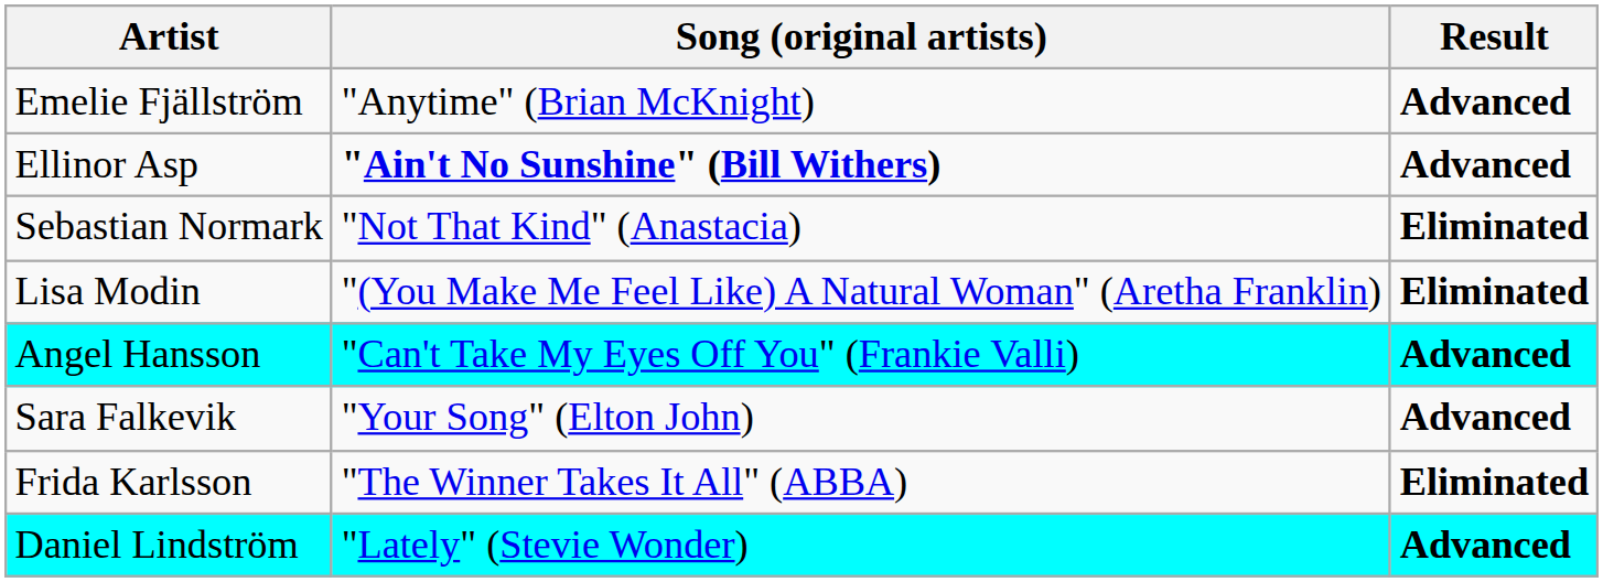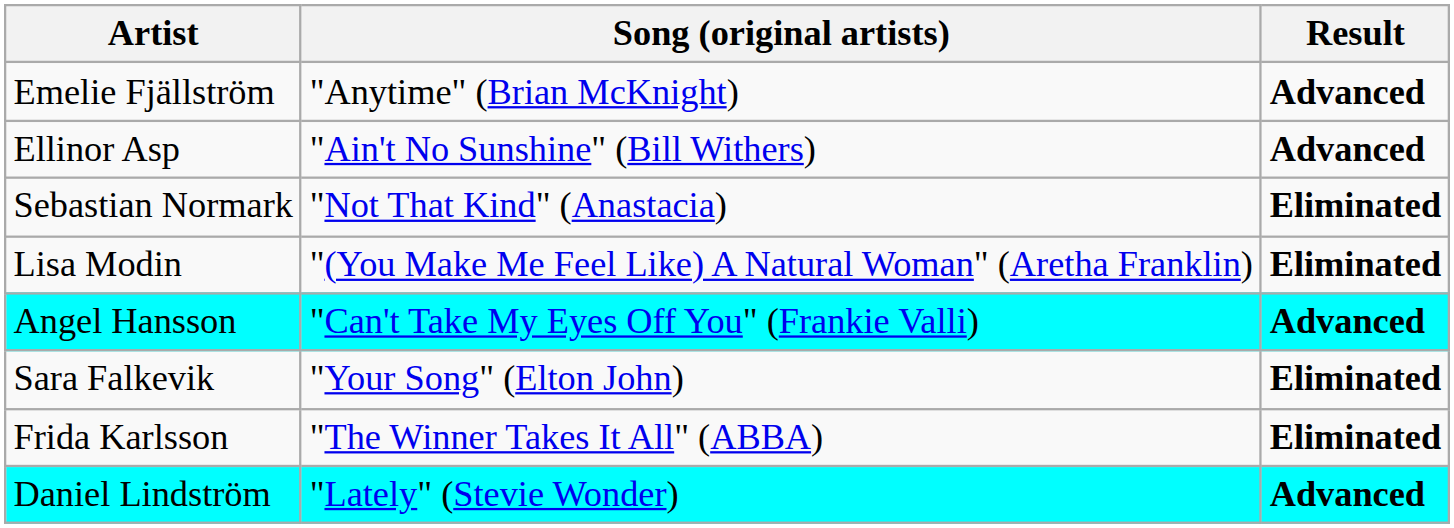 <table class=wikitable>
 <tr>
 <th>Artist</th>
 <th>Song (original artists)</th>
 <th>Result</th>
 </tr>
 <tr>
 <td>Emelie Fjällström</td>
 <td>"Anytime" (<a href='#'>Brian McKnight</a>)</td>
 <td><strong>Advanced</strong></td>
 </tr>
 <tr>
 <td>Ellinor Asp</td>
-<td><strong>"<a href='#'>Ain't No Sunshine</a>" (<a href='#'>Bill Withers</a>)</strong></td>
+<td>"<a href='#'>Ain't No Sunshine</a>" (<a href='#'>Bill Withers</a>)</td>
 <td><strong>Advanced</strong></td>
 </tr>
 <tr>
 <td>Sebastian Normark</td>
 <td>"<a href='#'>Not That Kind</a>" (<a href='#'>Anastacia</a>)</td>
 <td><strong>Eliminated</strong></td>
 </tr>
 <tr>
 <td>Lisa Modin</td>
 <td>"<a href='#'>(You Make Me Feel Like) A Natural Woman</a>" (<a href='#'>Aretha Franklin</a>)</td>
 <td><strong>Eliminated</strong></td>
 </tr>
 <tr style="background:cyan;">
 <td>Angel Hansson</td>
 <td>"<a href='#'>Can't Take My Eyes Off You</a>" (<a href='#'>Frankie Valli</a>)</td>
 <td><strong>Advanced</strong></td>
 </tr>
 <tr>
 <td>Sara Falkevik</td>
 <td>"<a href='#'>Your Song</a>" (<a href='#'>Elton John</a>)</td>
-<td><strong>Advanced</strong></td>
+<td><strong>Eliminated</strong></td>
 </tr>
 <tr>
 <td>Frida Karlsson</td>
 <td>"<a href='#'>The Winner Takes It All</a>" (<a href='#'>ABBA</a>)</td>
 <td><strong>Eliminated</strong></td>
 </tr>
 <tr style="background:cyan;">
 <td>Daniel Lindström</td>
 <td>"<a href='#'>Lately</a>" (<a href='#'>Stevie Wonder</a>)</td>
 <td><strong>Advanced</strong></td>
 </tr>
 </table>
